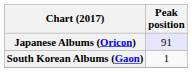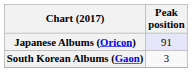 <table class="wikitable plainrowheaders" style="text-align:center">
 <tr>
 <th scope="col">Chart (2017)</th>
 <th scope="col">Peak<br> position</th>
 </tr>
 <tr>
 <th scope="row">Japanese Albums (<a href='#'>Oricon</a>)</th>
 <td style="background: lavender;">91</td>
 </tr>
 <tr>
 <th scope="row">South Korean Albums (<a href='#'>Gaon</a>)</th>
-<td>1</td>
+<td>3</td>
 </tr>
 <tr>
 </tr>
 </table>
